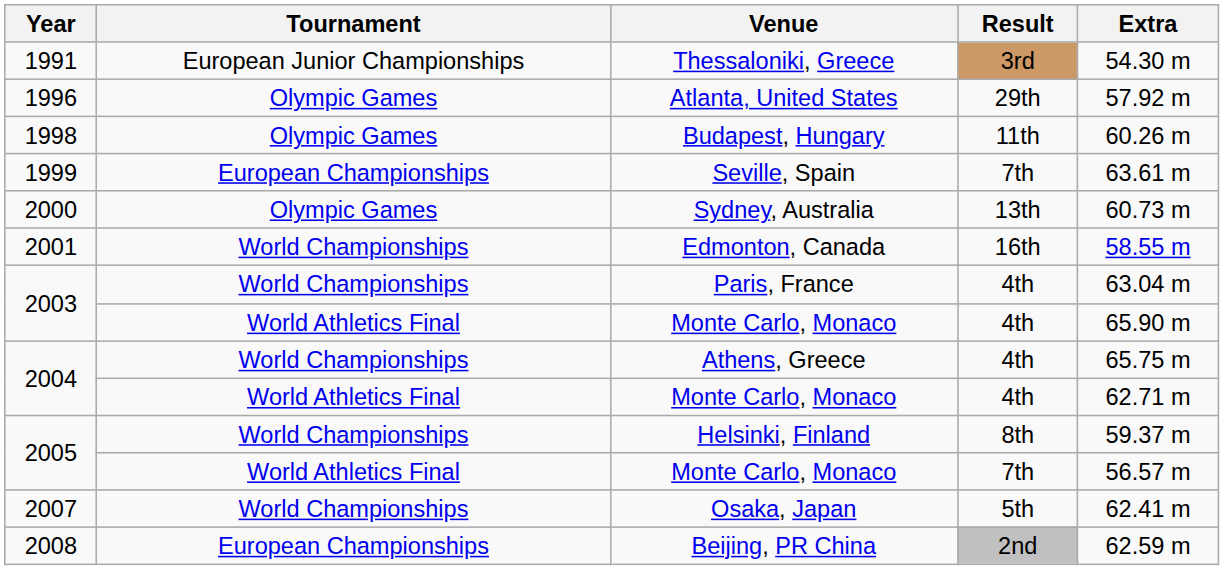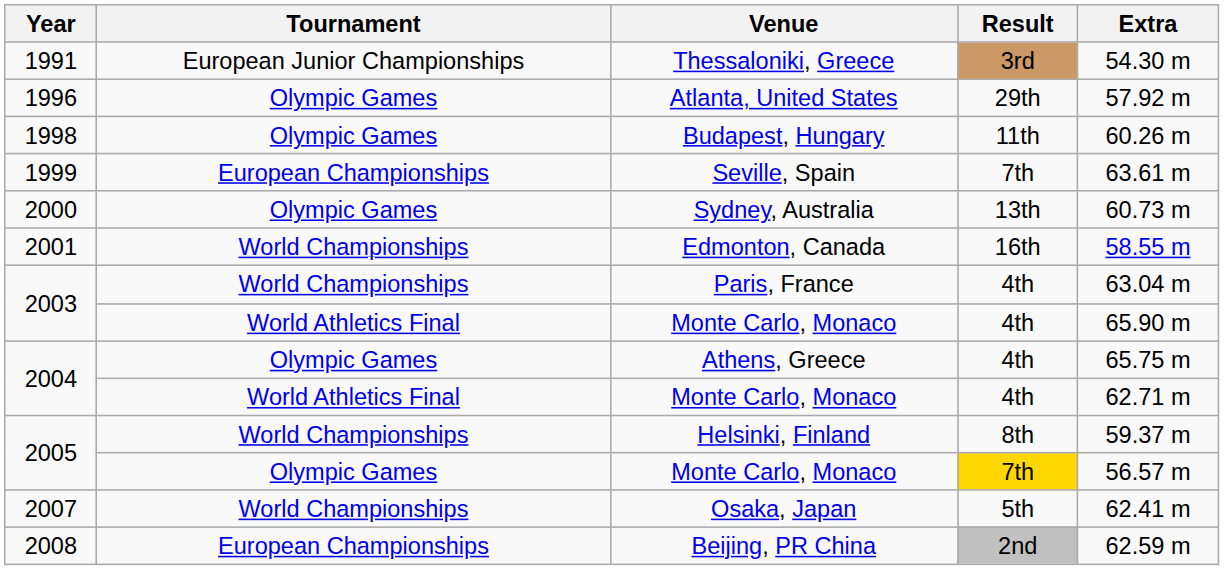 <table class="wikitable" style=" text-align:center; font-size:95%;" width="62%">
 <tr>
 <th>Year</th>
 <th>Tournament</th>
 <th>Venue</th>
 <th>Result</th>
 <th>Extra</th>
 </tr>
 <tr>
 <td>1991</td>
 <td>European Junior Championships</td>
 <td><a href='#'>Thessaloniki</a>, <a href='#'>Greece</a></td>
 <td bgcolor="cc9966">3rd</td>
 <td>54.30 m</td>
 </tr>
 <tr>
 <td>1996</td>
 <td><a href='#'>Olympic Games</a></td>
 <td><a href='#'>Atlanta, United States</a></td>
 <td>29th</td>
 <td>57.92 m</td>
 </tr>
 <tr>
 <td>1998</td>
 <td><a href='#'>Olympic Games</a></td>
 <td><a href='#'>Budapest</a>, <a href='#'>Hungary</a></td>
 <td>11th</td>
 <td>60.26 m</td>
 </tr>
 <tr>
 <td>1999</td>
 <td><a href='#'>European Championships</a></td>
 <td><a href='#'>Seville</a>, Spain</td>
 <td>7th</td>
 <td>63.61 m</td>
 </tr>
 <tr>
 <td>2000</td>
 <td><a href='#'>Olympic Games</a></td>
 <td><a href='#'>Sydney</a>, Australia</td>
 <td>13th</td>
 <td>60.73 m</td>
 </tr>
 <tr>
 <td>2001</td>
 <td><a href='#'>World Championships</a></td>
 <td><a href='#'>Edmonton</a>, Canada</td>
 <td>16th</td>
 <td><a href='#'>58.55 m</a></td>
 </tr>
 <tr>
 <td rowspan=2>2003</td>
 <td><a href='#'>World Championships</a></td>
 <td><a href='#'>Paris</a>, France</td>
 <td>4th</td>
 <td>63.04 m</td>
 </tr>
 <tr>
 <td><a href='#'>World Athletics Final</a></td>
 <td><a href='#'>Monte Carlo</a>, <a href='#'>Monaco</a></td>
 <td>4th</td>
 <td>65.90 m</td>
 </tr>
 <tr>
 <td rowspan=2>2004</td>
-<td><a href='#'>World Championships</a></td>
+<td><a href='#'>Olympic Games</a></td>
 <td><a href='#'>Athens</a>, Greece</td>
 <td>4th</td>
 <td>65.75 m</td>
 </tr>
 <tr>
 <td><a href='#'>World Athletics Final</a></td>
 <td><a href='#'>Monte Carlo</a>, <a href='#'>Monaco</a></td>
 <td align="center">4th</td>
 <td>62.71 m</td>
 </tr>
 <tr>
 <td rowspan=2>2005</td>
 <td><a href='#'>World Championships</a></td>
 <td><a href='#'>Helsinki</a>, <a href='#'>Finland</a></td>
 <td align="center">8th</td>
 <td>59.37 m</td>
 </tr>
 <tr>
-<td><a href='#'>World Athletics Final</a></td>
+<td><a href='#'>Olympic Games</a></td>
 <td><a href='#'>Monte Carlo</a>, <a href='#'>Monaco</a></td>
-<td align="center">7th</td>
+<td align="center" style="background: gold;">7th</td>
 <td>56.57 m</td>
 </tr>
 <tr>
 <td>2007</td>
 <td><a href='#'>World Championships</a></td>
 <td><a href='#'>Osaka</a>, <a href='#'>Japan</a></td>
 <td align="center">5th</td>
 <td>62.41 m</td>
 </tr>
 <tr>
 <td>2008</td>
 <td><a href='#'>European Championships</a></td>
 <td><a href='#'>Beijing</a>, <a href='#'>PR China</a></td>
 <td bgcolor=silver align="center">2nd</td>
 <td>62.59 m</td>
 </tr>
 </table>
